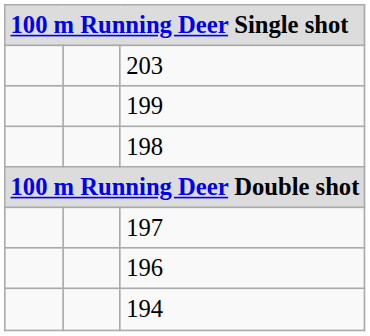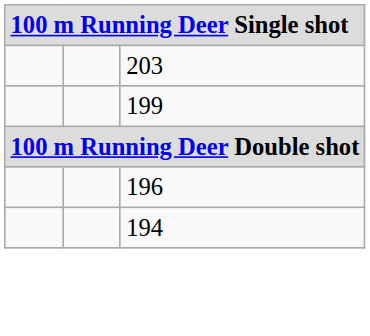 <table class="wikitable" style="font-size: 95%">
 <tr>
 <td colspan=3 style="background:#dcdcdc"><strong><a href='#'>100 m Running Deer</a> Single shot</strong></td>
 </tr>
 <tr>
 <td></td>
 <td></td>
 <td>203</td>
 </tr>
 <tr>
 <td></td>
 <td></td>
 <td>199</td>
 </tr>
 <tr>
-<td></td>
-<td></td>
-<td>198</td>
-</tr>
-<tr>
 <td colspan=3 style="background:#dcdcdc"><strong><a href='#'>100 m Running Deer</a> Double shot</strong></td>
-</tr>
-<tr>
-<td></td>
-<td></td>
-<td>197</td>
 </tr>
 <tr>
 <td></td>
 <td></td>
 <td>196</td>
 </tr>
 <tr>
 <td></td>
 <td></td>
 <td>194</td>
 </tr>
 </table>
